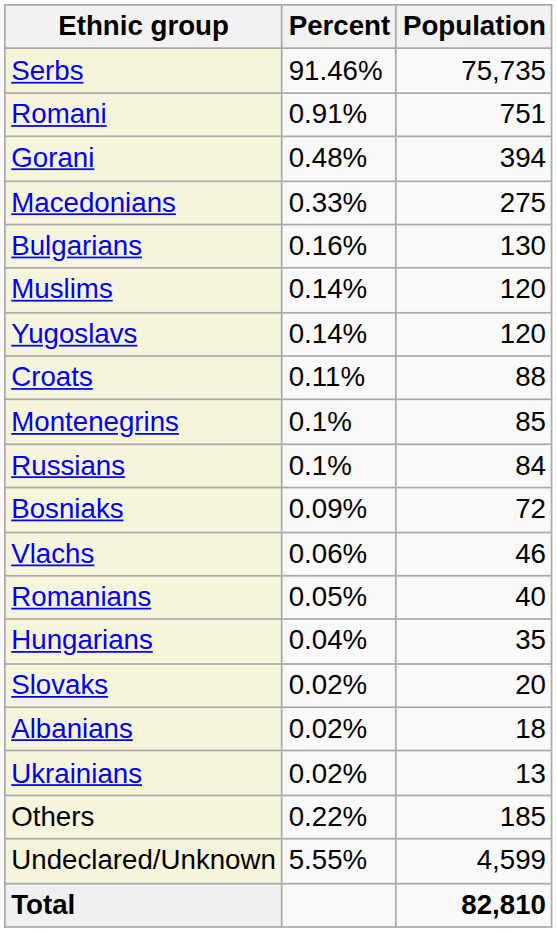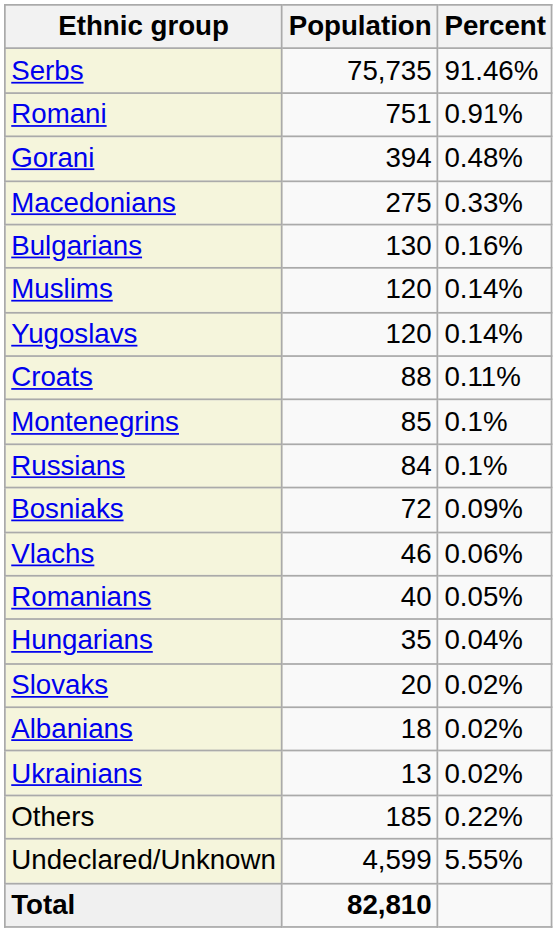 <table class="wikitable">
 <tr>
 <th>Ethnic group</th>
+<th>Population</th>
 <th>Percent</th>
-<th>Population</th>
 </tr>
 <tr>
 <td style="background:#F5F5DC;"><a href='#'>Serbs</a></td>
+<td align="right">75,735</td>
 <td>91.46%</td>
-<td align="right">75,735</td>
 </tr>
 <tr>
 <td style="background:#F5F5DC;"><a href='#'>Romani</a></td>
+<td align="right">751</td>
 <td>0.91%</td>
-<td align="right">751</td>
 </tr>
 <tr>
 <td style="background:#F5F5DC;"><a href='#'>Gorani</a></td>
+<td align="right">394</td>
 <td>0.48%</td>
-<td align="right">394</td>
 </tr>
 <tr>
 <td style="background:#F5F5DC;"><a href='#'>Macedonians</a></td>
+<td align="right">275</td>
 <td>0.33%</td>
-<td align="right">275</td>
 </tr>
 <tr>
 <td style="background:#F5F5DC;"><a href='#'>Bulgarians</a></td>
+<td align="right">130</td>
 <td>0.16%</td>
-<td align="right">130</td>
 </tr>
 <tr>
 <td style="background:#F5F5DC;"><a href='#'>Muslims</a></td>
+<td align="right">120</td>
 <td>0.14%</td>
-<td align="right">120</td>
 </tr>
 <tr>
 <td style="background:#F5F5DC;"><a href='#'>Yugoslavs</a></td>
+<td align="right">120</td>
 <td>0.14%</td>
-<td align="right">120</td>
 </tr>
 <tr>
 <td style="background:#F5F5DC;"><a href='#'>Croats</a></td>
+<td align="right">88</td>
 <td>0.11%</td>
-<td align="right">88</td>
 </tr>
 <tr>
 <td style="background:#F5F5DC;"><a href='#'>Montenegrins</a></td>
+<td align="right">85</td>
 <td>0.1%</td>
-<td align="right">85</td>
 </tr>
 <tr>
 <td style="background:#F5F5DC;"><a href='#'>Russians</a></td>
+<td align="right">84</td>
 <td>0.1%</td>
-<td align="right">84</td>
 </tr>
 <tr>
 <td style="background:#F5F5DC;"><a href='#'>Bosniaks</a></td>
+<td align="right">72</td>
 <td>0.09%</td>
-<td align="right">72</td>
 </tr>
 <tr>
 <td style="background:#F5F5DC;"><a href='#'>Vlachs</a></td>
+<td align="right">46</td>
 <td>0.06%</td>
-<td align="right">46</td>
 </tr>
 <tr>
 <td style="background:#F5F5DC;"><a href='#'>Romanians</a></td>
+<td align="right">40</td>
 <td>0.05%</td>
-<td align="right">40</td>
 </tr>
 <tr>
 <td style="background:#F5F5DC;"><a href='#'>Hungarians</a></td>
+<td align="right">35</td>
 <td>0.04%</td>
-<td align="right">35</td>
 </tr>
 <tr>
 <td style="background:#F5F5DC;"><a href='#'>Slovaks</a></td>
+<td align="right">20</td>
 <td>0.02%</td>
-<td align="right">20</td>
 </tr>
 <tr>
 <td style="background:#F5F5DC;"><a href='#'>Albanians</a></td>
+<td align="right">18</td>
 <td>0.02%</td>
-<td align="right">18</td>
 </tr>
 <tr>
 <td style="background:#F5F5DC;"><a href='#'>Ukrainians</a></td>
+<td align="right">13</td>
 <td>0.02%</td>
-<td align="right">13</td>
 </tr>
 <tr>
 <td style="background:#F5F5DC;">Others</td>
+<td align="right">185</td>
 <td>0.22%</td>
-<td align="right">185</td>
 </tr>
 <tr>
 <td style="background:#F5F5DC;">Undeclared/Unknown</td>
+<td align="right">4,599</td>
 <td>5.55%</td>
-<td align="right">4,599</td>
 </tr>
 <tr>
 <td style="background:#F0F0F0;"><strong>Total</strong></td>
+<td align="right"><strong>82,810</strong></td>
 <td></td>
-<td align="right"><strong>82,810</strong></td>
 </tr>
 </table>
